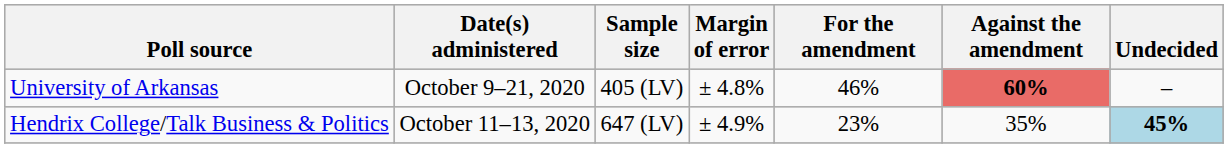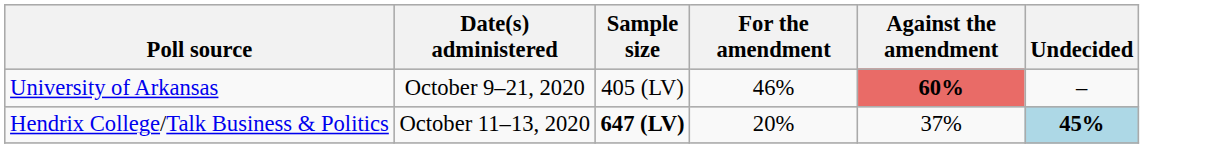 <table class="wikitable" style="font-size:90%;text-align:center;">
 <tr valign=bottom>
 <th>Poll source</th>
 <th>Date(s)<br>administered</th>
 <th>Sample<br>size</th>
-<th>Margin<br>of error</th>
 <th style="width:100px;">For the amendment</th>
 <th style="width:100px;">Against the amendment</th>
 <th>Undecided</th>
 </tr>
 <tr>
 <td style="text-align:left;"><a href='#'>University of Arkansas</a></td>
 <td>October 9–21, 2020</td>
 <td>405 (LV)</td>
-<td>± 4.8%</td>
 <td>46%</td>
 <td style="background: rgb(233, 107, 103);"><strong>60%</strong></td>
 <td>–</td>
 </tr>
 <tr>
 <td style="text-align:left;"><a href='#'>Hendrix College</a>/<a href='#'>Talk Business & Politics</a></td>
 <td>October 11–13, 2020</td>
-<td>647 (LV)</td>
-<td>± 4.9%</td>
-<td>23%</td>
-<td>35%</td>
+<td><strong>647 (LV)</strong></td>
+<td>20%</td>
+<td>37%</td>
 <td style="background: lightblue;"><strong>45%</strong></td>
 </tr>
 </table>
